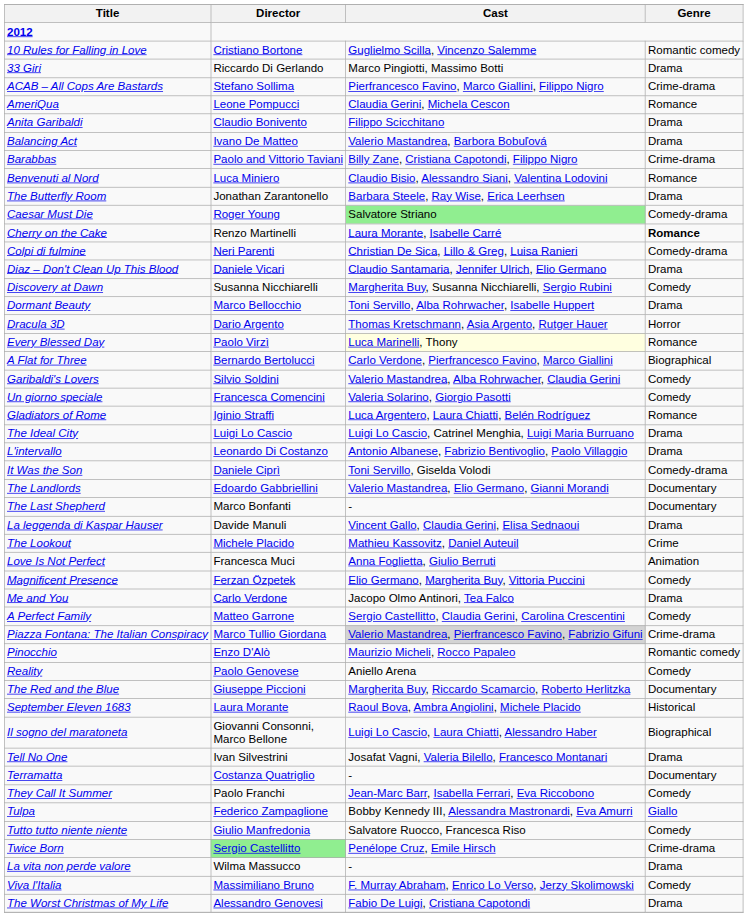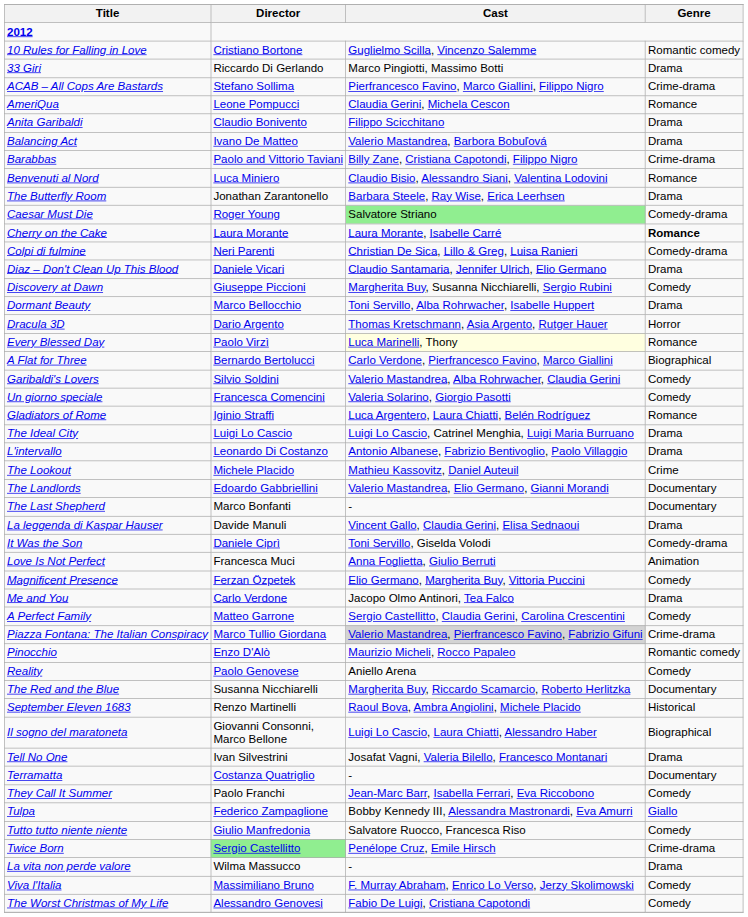 <table class="wikitable">
 <tr>
 </tr>
 <tr>
 <th>Title</th>
 <th>Director</th>
 <th>Cast</th>
 <th>Genre</th>
 </tr>
 <tr>
 <td><strong><a href='#'>2012</a></strong></td>
 </tr>
 <tr>
 <td><em><a href='#'>10 Rules for Falling in Love</a></em></td>
 <td><a href='#'>Cristiano Bortone</a></td>
 <td><a href='#'>Guglielmo Scilla</a>, <a href='#'>Vincenzo Salemme</a></td>
 <td>Romantic comedy</td>
 </tr>
 <tr>
 <td><em><a href='#'>33 Giri</a></em></td>
 <td>Riccardo Di Gerlando</td>
 <td>Marco Pingiotti, Massimo Botti</td>
 <td>Drama</td>
 </tr>
 <tr>
 <td><em><a href='#'>ACAB – All Cops Are Bastards</a></em></td>
 <td><a href='#'>Stefano Sollima</a></td>
 <td><a href='#'>Pierfrancesco Favino</a>, <a href='#'>Marco Giallini</a>, <a href='#'>Filippo Nigro</a></td>
 <td>Crime-drama</td>
 </tr>
 <tr>
 <td><em><a href='#'>AmeriQua</a></em></td>
 <td><a href='#'>Leone Pompucci</a></td>
 <td><a href='#'>Claudia Gerini</a>, <a href='#'>Michela Cescon</a></td>
 <td>Romance</td>
 </tr>
 <tr>
 <td><em><a href='#'>Anita Garibaldi</a></em></td>
 <td><a href='#'>Claudio Bonivento</a></td>
 <td><a href='#'>Filippo Scicchitano</a></td>
 <td>Drama</td>
 </tr>
 <tr>
 <td><em><a href='#'>Balancing Act</a></em></td>
 <td><a href='#'>Ivano De Matteo</a></td>
 <td><a href='#'>Valerio Mastandrea</a>, <a href='#'>Barbora Bobuľová</a></td>
 <td>Drama</td>
 </tr>
 <tr>
 <td><em><a href='#'>Barabbas</a></em></td>
 <td><a href='#'>Paolo and Vittorio Taviani</a></td>
 <td><a href='#'>Billy Zane</a>, <a href='#'>Cristiana Capotondi</a>, <a href='#'>Filippo Nigro</a></td>
 <td>Crime-drama</td>
 </tr>
 <tr>
 <td><em><a href='#'>Benvenuti al Nord</a></em></td>
 <td><a href='#'>Luca Miniero</a></td>
 <td><a href='#'>Claudio Bisio</a>, <a href='#'>Alessandro Siani</a>, <a href='#'>Valentina Lodovini</a></td>
 <td>Romance</td>
 </tr>
 <tr>
 <td><em><a href='#'>The Butterfly Room</a></em></td>
 <td>Jonathan Zarantonello</td>
 <td><a href='#'>Barbara Steele</a>, <a href='#'>Ray Wise</a>, <a href='#'>Erica Leerhsen</a></td>
 <td>Drama</td>
 </tr>
 <tr>
 <td><em><a href='#'>Caesar Must Die</a></em></td>
 <td><a href='#'>Roger Young</a></td>
 <td style="background: lightgreen;">Salvatore Striano</td>
 <td>Comedy-drama</td>
 </tr>
 <tr>
 <td><em><a href='#'>Cherry on the Cake</a></em></td>
-<td>Renzo Martinelli</td>
+<td><a href='#'>Laura Morante</a></td>
 <td><a href='#'>Laura Morante</a>, <a href='#'>Isabelle Carré</a></td>
 <td><strong>Romance</strong></td>
 </tr>
 <tr>
 <td><em><a href='#'>Colpi di fulmine</a></em></td>
 <td><a href='#'>Neri Parenti</a></td>
 <td><a href='#'>Christian De Sica</a>, <a href='#'>Lillo & Greg</a>, <a href='#'>Luisa Ranieri</a></td>
 <td>Comedy-drama</td>
 </tr>
 <tr>
 <td><em><a href='#'>Diaz – Don't Clean Up This Blood</a></em></td>
 <td><a href='#'>Daniele Vicari</a></td>
 <td><a href='#'>Claudio Santamaria</a>, <a href='#'>Jennifer Ulrich</a>, <a href='#'>Elio Germano</a></td>
 <td>Drama</td>
 </tr>
 <tr>
 <td><em><a href='#'>Discovery at Dawn</a></em></td>
-<td>Susanna Nicchiarelli</td>
+<td><a href='#'>Giuseppe Piccioni</a></td>
 <td><a href='#'>Margherita Buy</a>, Susanna Nicchiarelli, <a href='#'>Sergio Rubini</a></td>
 <td>Comedy</td>
 </tr>
 <tr>
 <td><em><a href='#'>Dormant Beauty</a></em></td>
 <td><a href='#'>Marco Bellocchio</a></td>
 <td><a href='#'>Toni Servillo</a>, <a href='#'>Alba Rohrwacher</a>, <a href='#'>Isabelle Huppert</a></td>
 <td>Drama</td>
 </tr>
 <tr>
 <td><em><a href='#'>Dracula 3D</a></em></td>
 <td><a href='#'>Dario Argento</a></td>
 <td><a href='#'>Thomas Kretschmann</a>, <a href='#'>Asia Argento</a>, <a href='#'>Rutger Hauer</a></td>
 <td>Horror</td>
 </tr>
 <tr>
 <td><em><a href='#'>Every Blessed Day</a></em></td>
 <td><a href='#'>Paolo Virzì</a></td>
 <td style="background: lightyellow;"><a href='#'>Luca Marinelli</a>, Thony</td>
 <td>Romance</td>
 </tr>
 <tr>
 <td><em><a href='#'>A Flat for Three</a></em></td>
 <td><a href='#'>Bernardo Bertolucci</a></td>
 <td><a href='#'>Carlo Verdone</a>, <a href='#'>Pierfrancesco Favino</a>, <a href='#'>Marco Giallini</a></td>
 <td>Biographical</td>
 </tr>
 <tr>
 <td><em><a href='#'>Garibaldi's Lovers</a></em></td>
 <td><a href='#'>Silvio Soldini</a></td>
 <td><a href='#'>Valerio Mastandrea</a>, <a href='#'>Alba Rohrwacher</a>, <a href='#'>Claudia Gerini</a></td>
 <td>Comedy</td>
 </tr>
 <tr>
 <td><em><a href='#'>Un giorno speciale</a></em></td>
 <td><a href='#'>Francesca Comencini</a></td>
 <td><a href='#'>Valeria Solarino</a>, <a href='#'>Giorgio Pasotti</a></td>
 <td>Comedy</td>
 </tr>
 <tr>
 <td><em><a href='#'>Gladiators of Rome</a></em></td>
 <td><a href='#'>Iginio Straffi</a></td>
 <td><a href='#'>Luca Argentero</a>, <a href='#'>Laura Chiatti</a>, <a href='#'>Belén Rodríguez</a></td>
 <td>Romance</td>
 </tr>
 <tr>
 <td><em><a href='#'>The Ideal City</a></em></td>
 <td><a href='#'>Luigi Lo Cascio</a></td>
 <td><a href='#'>Luigi Lo Cascio</a>, Catrinel Menghia, <a href='#'>Luigi Maria Burruano</a></td>
 <td>Drama</td>
 </tr>
 <tr>
 <td><em><a href='#'>L'intervallo</a></em></td>
 <td><a href='#'>Leonardo Di Costanzo</a></td>
 <td><a href='#'>Antonio Albanese</a>, <a href='#'>Fabrizio Bentivoglio</a>, <a href='#'>Paolo Villaggio</a></td>
 <td>Drama</td>
 </tr>
 <tr>
-<td><em><a href='#'>It Was the Son</a></em></td>
-<td><a href='#'>Daniele Ciprì</a></td>
-<td><a href='#'>Toni Servillo</a>, Giselda Volodi</td>
-<td>Comedy-drama</td>
+<td><em><a href='#'>The Lookout</a></em></td>
+<td><a href='#'>Michele Placido</a></td>
+<td><a href='#'>Mathieu Kassovitz</a>, <a href='#'>Daniel Auteuil</a></td>
+<td>Crime</td>
 </tr>
 <tr>
 <td><em><a href='#'>The Landlords</a></em></td>
 <td><a href='#'>Edoardo Gabbriellini</a></td>
 <td><a href='#'>Valerio Mastandrea</a>, <a href='#'>Elio Germano</a>, <a href='#'>Gianni Morandi</a></td>
 <td>Documentary</td>
 </tr>
 <tr>
 <td><em><a href='#'>The Last Shepherd</a></em></td>
 <td>Marco Bonfanti</td>
 <td>-</td>
 <td>Documentary</td>
 </tr>
 <tr>
 <td><em><a href='#'>La leggenda di Kaspar Hauser</a></em></td>
 <td>Davide Manuli</td>
 <td><a href='#'>Vincent Gallo</a>, <a href='#'>Claudia Gerini</a>, <a href='#'>Elisa Sednaoui</a></td>
 <td>Drama</td>
 </tr>
 <tr>
-<td><em><a href='#'>The Lookout</a></em></td>
-<td><a href='#'>Michele Placido</a></td>
-<td><a href='#'>Mathieu Kassovitz</a>, <a href='#'>Daniel Auteuil</a></td>
-<td>Crime</td>
+<td><em><a href='#'>It Was the Son</a></em></td>
+<td><a href='#'>Daniele Ciprì</a></td>
+<td><a href='#'>Toni Servillo</a>, Giselda Volodi</td>
+<td>Comedy-drama</td>
 </tr>
 <tr>
 <td><em><a href='#'>Love Is Not Perfect</a></em></td>
 <td>Francesca Muci</td>
 <td><a href='#'>Anna Foglietta</a>, <a href='#'>Giulio Berruti</a></td>
 <td>Animation</td>
 </tr>
 <tr>
 <td><em><a href='#'>Magnificent Presence</a></em></td>
 <td><a href='#'>Ferzan Özpetek</a></td>
 <td><a href='#'>Elio Germano</a>, <a href='#'>Margherita Buy</a>, <a href='#'>Vittoria Puccini</a></td>
 <td>Comedy</td>
 </tr>
 <tr>
 <td><em><a href='#'>Me and You</a></em></td>
 <td><a href='#'>Carlo Verdone</a></td>
 <td>Jacopo Olmo Antinori, <a href='#'>Tea Falco</a></td>
 <td>Drama</td>
 </tr>
 <tr>
 <td><em><a href='#'>A Perfect Family</a></em></td>
 <td><a href='#'>Matteo Garrone</a></td>
 <td><a href='#'>Sergio Castellitto</a>, <a href='#'>Claudia Gerini</a>, <a href='#'>Carolina Crescentini</a></td>
 <td>Comedy</td>
 </tr>
 <tr>
 <td><em><a href='#'>Piazza Fontana: The Italian Conspiracy</a></em></td>
 <td><a href='#'>Marco Tullio Giordana</a></td>
 <td style="background: lightgrey;"><a href='#'>Valerio Mastandrea</a>,  <a href='#'>Pierfrancesco Favino</a>, <a href='#'>Fabrizio Gifuni</a></td>
 <td>Crime-drama</td>
 </tr>
 <tr>
 <td><em><a href='#'>Pinocchio</a></em></td>
 <td><a href='#'>Enzo D'Alò</a></td>
 <td><a href='#'>Maurizio Micheli</a>, <a href='#'>Rocco Papaleo</a></td>
 <td>Romantic comedy</td>
 </tr>
 <tr>
 <td><em><a href='#'>Reality</a></em></td>
 <td><a href='#'>Paolo Genovese</a></td>
 <td>Aniello Arena</td>
 <td>Comedy</td>
 </tr>
 <tr>
 <td><em><a href='#'>The Red and the Blue</a></em></td>
-<td><a href='#'>Giuseppe Piccioni</a></td>
+<td>Susanna Nicchiarelli</td>
 <td><a href='#'>Margherita Buy</a>, <a href='#'>Riccardo Scamarcio</a>, <a href='#'>Roberto Herlitzka</a></td>
 <td>Documentary</td>
 </tr>
 <tr>
 <td><em><a href='#'>September Eleven 1683</a></em></td>
-<td><a href='#'>Laura Morante</a></td>
+<td>Renzo Martinelli</td>
 <td><a href='#'>Raoul Bova</a>, <a href='#'>Ambra Angiolini</a>, <a href='#'>Michele Placido</a></td>
 <td>Historical</td>
 </tr>
 <tr>
 <td><em><a href='#'>Il sogno del maratoneta</a></em></td>
 <td>Giovanni Consonni,<br>Marco Bellone</td>
 <td><a href='#'>Luigi Lo Cascio</a>, <a href='#'>Laura Chiatti</a>, <a href='#'>Alessandro Haber</a></td>
 <td>Biographical</td>
 </tr>
 <tr>
 <td><em><a href='#'>Tell No One</a></em></td>
 <td>Ivan Silvestrini</td>
 <td>Josafat Vagni, <a href='#'>Valeria Bilello</a>, <a href='#'>Francesco Montanari</a></td>
 <td>Drama</td>
 </tr>
 <tr>
 <td><em><a href='#'>Terramatta</a></em></td>
 <td><a href='#'>Costanza Quatriglio</a></td>
 <td>-</td>
 <td>Documentary</td>
 </tr>
 <tr>
 <td><em><a href='#'>They Call It Summer</a></em></td>
 <td>Paolo Franchi</td>
 <td><a href='#'>Jean-Marc Barr</a>, <a href='#'>Isabella Ferrari</a>, <a href='#'>Eva Riccobono</a></td>
 <td>Comedy</td>
 </tr>
 <tr>
 <td><em><a href='#'>Tulpa</a></em></td>
 <td><a href='#'>Federico Zampaglione</a></td>
 <td>Bobby Kennedy III, <a href='#'>Alessandra Mastronardi</a>, <a href='#'>Eva Amurri</a></td>
 <td><a href='#'>Giallo</a></td>
 </tr>
 <tr>
 <td><em><a href='#'>Tutto tutto niente niente</a></em></td>
 <td><a href='#'>Giulio Manfredonia</a></td>
 <td>Salvatore Ruocco, Francesca Riso</td>
 <td>Comedy</td>
 </tr>
 <tr>
 <td><em><a href='#'>Twice Born</a></em></td>
 <td style="background: lightgreen;"><a href='#'>Sergio Castellitto</a></td>
 <td><a href='#'>Penélope Cruz</a>, <a href='#'>Emile Hirsch</a></td>
 <td>Crime-drama</td>
 </tr>
 <tr>
 <td><em><a href='#'>La vita non perde valore</a></em></td>
 <td>Wilma Massucco</td>
 <td>-</td>
 <td>Drama</td>
 </tr>
 <tr>
 <td><em><a href='#'>Viva l'Italia</a></em></td>
 <td><a href='#'>Massimiliano Bruno</a></td>
 <td><a href='#'>F. Murray Abraham</a>, <a href='#'>Enrico Lo Verso</a>, <a href='#'>Jerzy Skolimowski</a></td>
 <td>Comedy</td>
 </tr>
 <tr>
 <td><em><a href='#'>The Worst Christmas of My Life</a></em></td>
 <td><a href='#'>Alessandro Genovesi</a></td>
 <td><a href='#'>Fabio De Luigi</a>, <a href='#'>Cristiana Capotondi</a></td>
-<td>Drama</td>
+<td>Comedy</td>
 </tr>
 <tr>
 </tr>
 </table>
